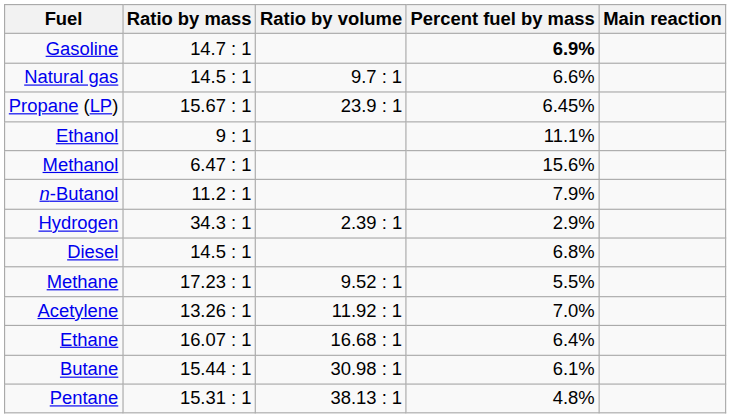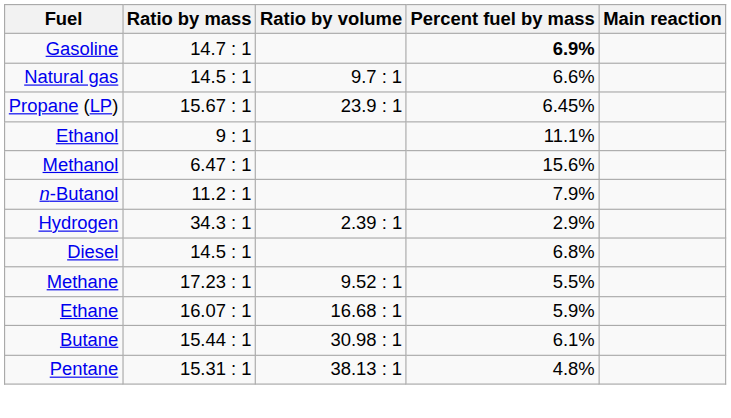 <table class="wikitable sortable" style="text-align:right;">
 <tr>
 <th>Fuel</th>
 <th data-sort-type="number">Ratio by mass </th>
 <th data-sort-type="number">Ratio by volume </th>
 <th data-sort-type="number">Percent fuel by mass</th>
 <th>Main reaction</th>
 </tr>
 <tr>
 <td><a href='#'>Gasoline</a></td>
 <td>14.7 : 1</td>
 <td></td>
 <td><strong>6.9%</strong></td>
 <td></td>
 </tr>
 <tr>
 <td><a href='#'>Natural gas</a></td>
 <td>14.5 : 1</td>
 <td>9.7  : 1</td>
 <td>6.6%</td>
 <td></td>
 </tr>
 <tr>
 <td><a href='#'>Propane</a> (<a href='#'>LP</a>)</td>
 <td>15.67 : 1</td>
 <td>23.9 : 1</td>
 <td>6.45%</td>
 <td></td>
 </tr>
 <tr>
 <td><a href='#'>Ethanol</a></td>
 <td>9 : 1</td>
 <td></td>
 <td>11.1%</td>
 <td></td>
 </tr>
 <tr>
 <td><a href='#'>Methanol</a></td>
 <td>6.47 : 1</td>
 <td></td>
 <td>15.6%</td>
 <td></td>
 </tr>
 <tr>
 <td><a href='#'><em>n</em>-Butanol</a></td>
 <td>11.2 : 1</td>
 <td></td>
 <td>7.9%</td>
 <td></td>
 </tr>
 <tr>
 <td><a href='#'>Hydrogen</a></td>
 <td>34.3 : 1</td>
 <td>2.39 : 1</td>
 <td>2.9%</td>
 <td></td>
 </tr>
 <tr>
 <td><a href='#'>Diesel</a></td>
 <td>14.5 : 1 </td>
 <td></td>
 <td>6.8%</td>
 <td></td>
 </tr>
 <tr>
 <td><a href='#'>Methane</a></td>
 <td>17.23 : 1</td>
 <td>9.52 : 1</td>
 <td>5.5%</td>
 <td></td>
 </tr>
 <tr>
-<td><a href='#'>Acetylene</a></td>
-<td>13.26 : 1 </td>
-<td>11.92 : 1</td>
-<td>7.0%</td>
-<td></td>
-</tr>
-<tr>
 <td><a href='#'>Ethane</a></td>
 <td>16.07 : 1 </td>
 <td>16.68 : 1</td>
-<td>6.4%</td>
+<td>5.9%</td>
 <td></td>
 </tr>
 <tr>
 <td><a href='#'>Butane</a></td>
 <td>15.44 : 1 </td>
 <td>30.98 : 1</td>
 <td>6.1%</td>
 <td></td>
 </tr>
 <tr>
 <td><a href='#'>Pentane</a></td>
 <td>15.31 : 1 </td>
 <td>38.13 : 1</td>
 <td>4.8%</td>
 <td></td>
 </tr>
 </table>
